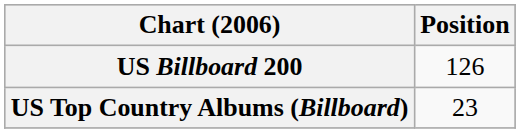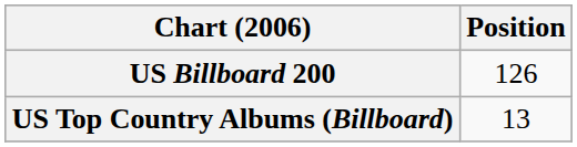 <table class="wikitable sortable plainrowheaders">
 <tr>
 <th>Chart (2006)</th>
 <th>Position</th>
 </tr>
 <tr>
 <th scope="row">US <em>Billboard</em> 200</th>
 <td align="center">126</td>
 </tr>
 <tr>
 <th scope="row">US Top Country Albums (<em>Billboard</em>)</th>
-<td align="center">23</td>
+<td align="center">13</td>
 </tr>
 </table>
